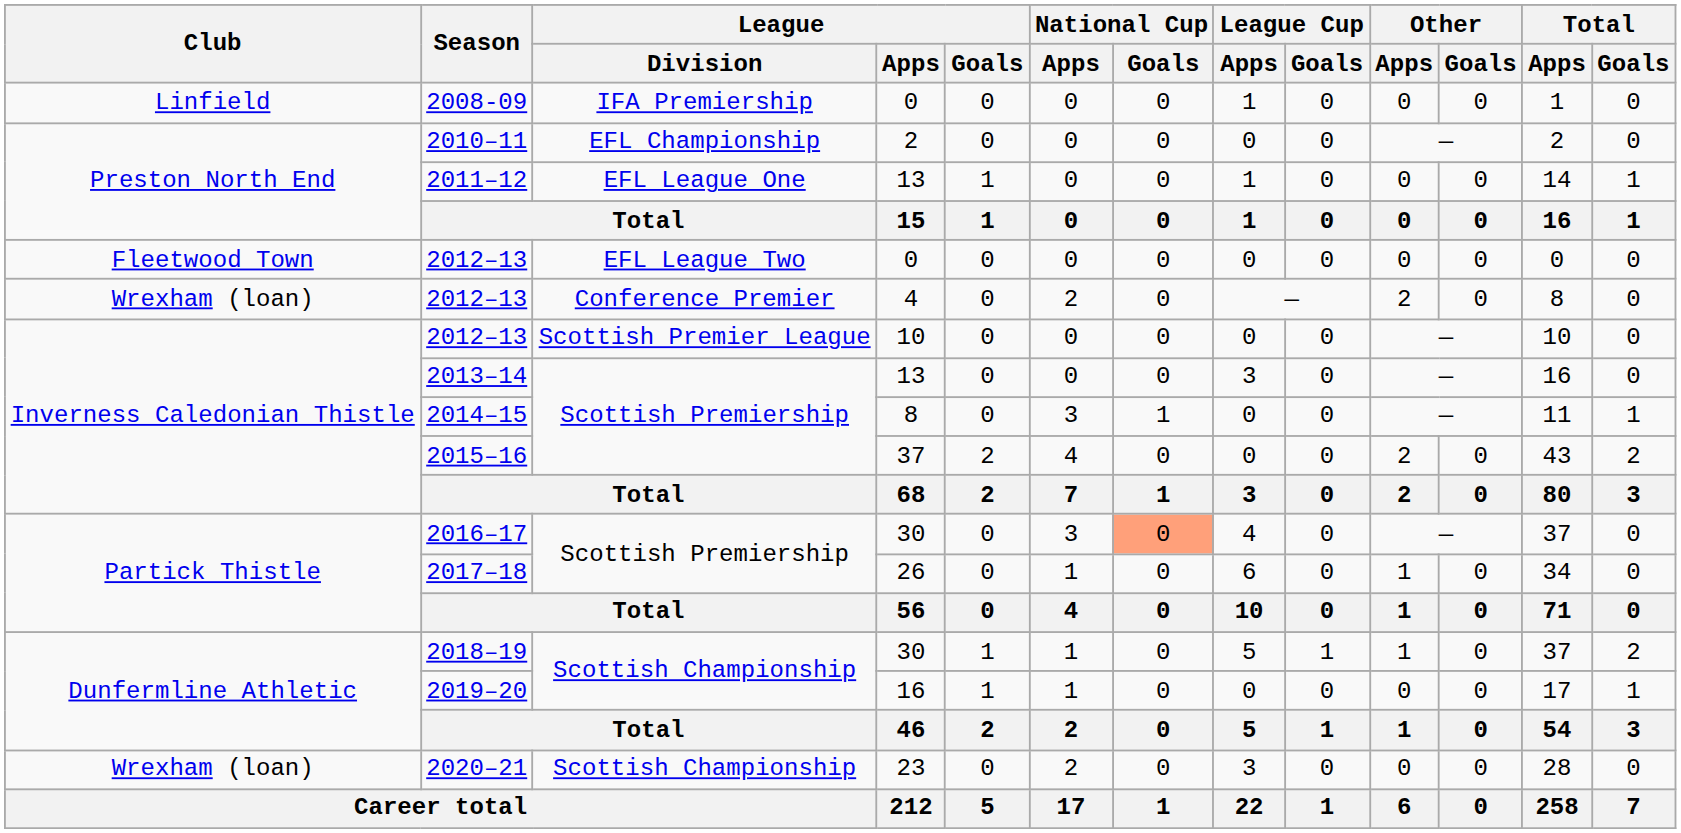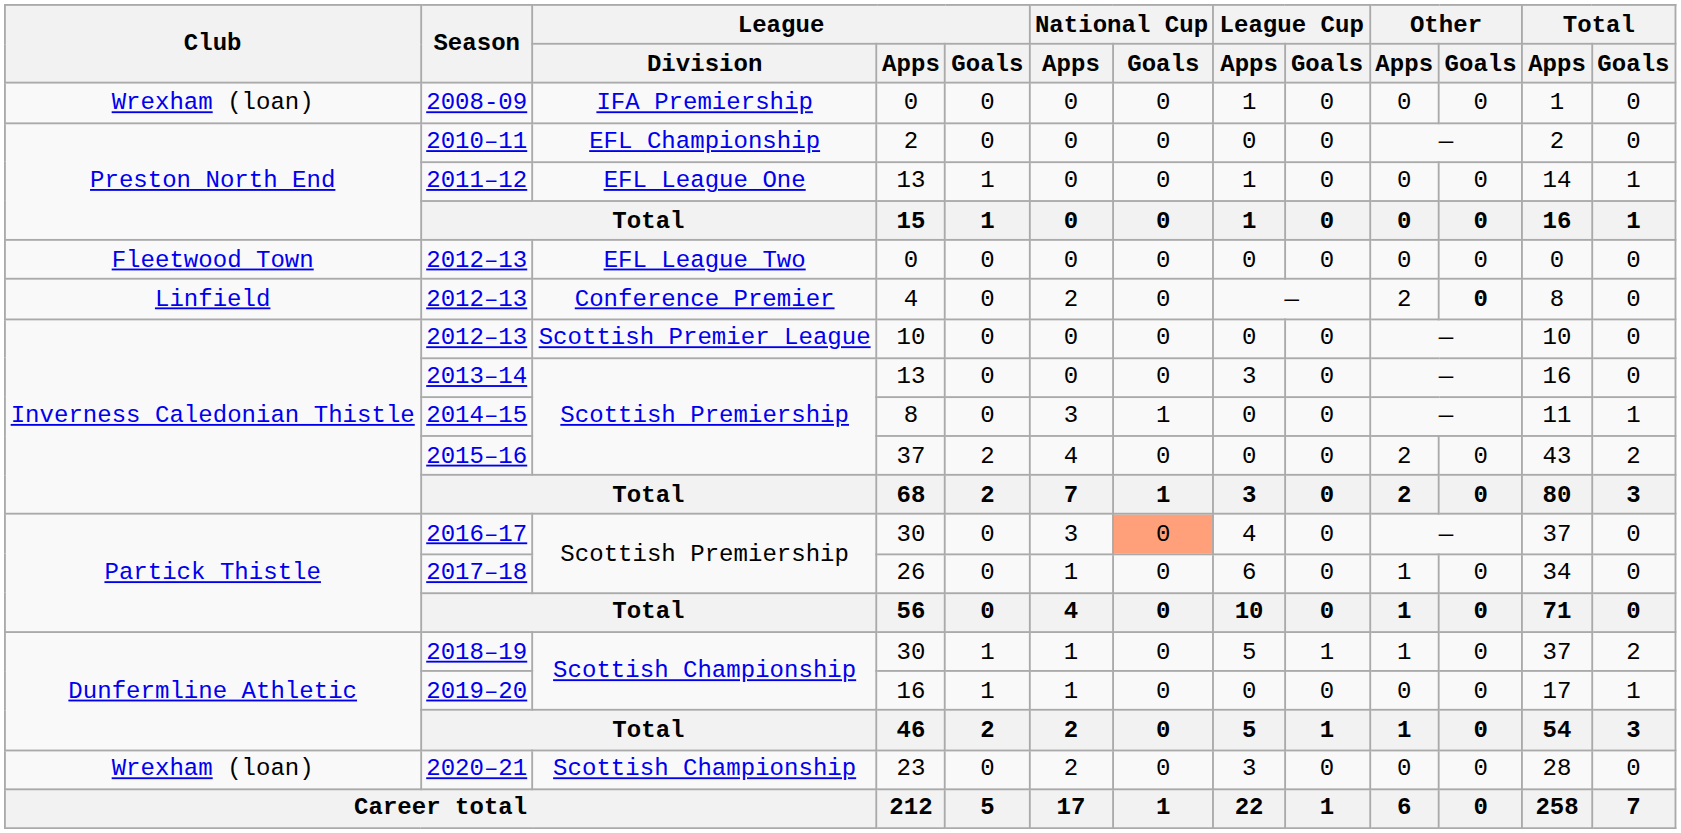 <table class="wikitable" style="text-align: center">
 <tr>
 <th rowspan="2">Club</th>
 <th rowspan="2">Season</th>
 <th colspan="3">League</th>
 <th colspan="2">National Cup</th>
 <th colspan="2">League Cup</th>
 <th colspan="2">Other</th>
 <th colspan="2">Total</th>
 </tr>
 <tr>
 <th>Division</th>
 <th>Apps</th>
 <th>Goals</th>
 <th>Apps</th>
 <th>Goals</th>
 <th>Apps</th>
 <th>Goals</th>
 <th>Apps</th>
 <th>Goals</th>
 <th>Apps</th>
 <th>Goals</th>
 </tr>
 <tr>
-<td><a href='#'>Linfield</a></td>
+<td><a href='#'>Wrexham</a> (loan)</td>
 <td><a href='#'>2008-09</a></td>
 <td><a href='#'>IFA Premiership</a></td>
 <td>0</td>
 <td>0</td>
 <td>0</td>
 <td>0</td>
 <td>1</td>
 <td>0</td>
 <td>0</td>
 <td>0</td>
 <td>1</td>
 <td>0</td>
 </tr>
 <tr>
 <td rowspan="3"><a href='#'>Preston North End</a></td>
 <td><a href='#'>2010–11</a></td>
 <td><a href='#'>EFL Championship</a></td>
 <td>2</td>
 <td>0</td>
 <td>0</td>
 <td>0</td>
 <td>0</td>
 <td>0</td>
 <td colspan="2">—</td>
 <td>2</td>
 <td>0</td>
 </tr>
 <tr>
 <td><a href='#'>2011–12</a></td>
 <td><a href='#'>EFL League One</a></td>
 <td>13</td>
 <td>1</td>
 <td>0</td>
 <td>0</td>
 <td>1</td>
 <td>0</td>
 <td>0</td>
 <td>0</td>
 <td>14</td>
 <td>1</td>
 </tr>
 <tr>
 <th colspan="2">Total</th>
 <th>15</th>
 <th>1</th>
 <th>0</th>
 <th>0</th>
 <th>1</th>
 <th>0</th>
 <th>0</th>
 <th>0</th>
 <th>16</th>
 <th>1</th>
 </tr>
 <tr>
 <td><a href='#'>Fleetwood Town</a></td>
 <td><a href='#'>2012–13</a></td>
 <td><a href='#'>EFL League Two</a></td>
 <td>0</td>
 <td>0</td>
 <td>0</td>
 <td>0</td>
 <td>0</td>
 <td>0</td>
 <td>0</td>
 <td>0</td>
 <td>0</td>
 <td>0</td>
 </tr>
 <tr>
-<td><a href='#'>Wrexham</a> (loan)</td>
+<td><a href='#'>Linfield</a></td>
 <td><a href='#'>2012–13</a></td>
 <td><a href='#'>Conference Premier</a></td>
 <td>4</td>
 <td>0</td>
 <td>2</td>
 <td>0</td>
 <td colspan="2">—</td>
 <td>2</td>
-<td>0</td>
+<td><strong>0</strong></td>
 <td>8</td>
 <td>0</td>
 </tr>
 <tr>
 <td rowspan="5"><a href='#'>Inverness Caledonian Thistle</a></td>
 <td><a href='#'>2012–13</a></td>
 <td><a href='#'>Scottish Premier League</a></td>
 <td>10</td>
 <td>0</td>
 <td>0</td>
 <td>0</td>
 <td>0</td>
 <td>0</td>
 <td colspan="2">—</td>
 <td>10</td>
 <td>0</td>
 </tr>
 <tr>
 <td><a href='#'>2013–14</a></td>
 <td rowspan="3"><a href='#'>Scottish Premiership</a></td>
 <td>13</td>
 <td>0</td>
 <td>0</td>
 <td>0</td>
 <td>3</td>
 <td>0</td>
 <td colspan="2">—</td>
 <td>16</td>
 <td>0</td>
 </tr>
 <tr>
 <td><a href='#'>2014–15</a></td>
 <td>8</td>
 <td>0</td>
 <td>3</td>
 <td>1</td>
 <td>0</td>
 <td>0</td>
 <td colspan="2">—</td>
 <td>11</td>
 <td>1</td>
 </tr>
 <tr>
 <td><a href='#'>2015–16</a></td>
 <td>37</td>
 <td>2</td>
 <td>4</td>
 <td>0</td>
 <td>0</td>
 <td>0</td>
 <td>2</td>
 <td>0</td>
 <td>43</td>
 <td>2</td>
 </tr>
 <tr>
 <th colspan="2">Total</th>
 <th>68</th>
 <th>2</th>
 <th>7</th>
 <th>1</th>
 <th>3</th>
 <th>0</th>
 <th>2</th>
 <th>0</th>
 <th>80</th>
 <th>3</th>
 </tr>
 <tr>
 <td rowspan="3"><a href='#'>Partick Thistle</a></td>
 <td><a href='#'>2016–17</a></td>
 <td rowspan="2">Scottish Premiership</td>
 <td>30</td>
 <td>0</td>
 <td>3</td>
 <td style="background: lightsalmon;">0</td>
 <td>4</td>
 <td>0</td>
 <td colspan="2">—</td>
 <td>37</td>
 <td>0</td>
 </tr>
 <tr>
 <td><a href='#'>2017–18</a></td>
 <td>26</td>
 <td>0</td>
 <td>1</td>
 <td>0</td>
 <td>6</td>
 <td>0</td>
 <td>1</td>
 <td>0</td>
 <td>34</td>
 <td>0</td>
 </tr>
 <tr>
 <th colspan="2">Total</th>
 <th>56</th>
 <th>0</th>
 <th>4</th>
 <th>0</th>
 <th>10</th>
 <th>0</th>
 <th>1</th>
 <th>0</th>
 <th>71</th>
 <th>0</th>
 </tr>
 <tr>
 <td rowspan="3"><a href='#'>Dunfermline Athletic</a></td>
 <td><a href='#'>2018–19</a></td>
 <td rowspan="2"><a href='#'>Scottish Championship</a></td>
 <td>30</td>
 <td>1</td>
 <td>1</td>
 <td>0</td>
 <td>5</td>
 <td>1</td>
 <td>1</td>
 <td>0</td>
 <td>37</td>
 <td>2</td>
 </tr>
 <tr>
 <td><a href='#'>2019–20</a></td>
 <td>16</td>
 <td>1</td>
 <td>1</td>
 <td>0</td>
 <td>0</td>
 <td>0</td>
 <td>0</td>
 <td>0</td>
 <td>17</td>
 <td>1</td>
 </tr>
 <tr>
 <th colspan="2">Total</th>
 <th>46</th>
 <th>2</th>
 <th>2</th>
 <th>0</th>
 <th>5</th>
 <th>1</th>
 <th>1</th>
 <th>0</th>
 <th>54</th>
 <th>3</th>
 </tr>
 <tr>
 <td><a href='#'>Wrexham</a> (loan)</td>
 <td><a href='#'>2020–21</a></td>
 <td><a href='#'>Scottish Championship</a></td>
 <td>23</td>
 <td>0</td>
 <td>2</td>
 <td>0</td>
 <td>3</td>
 <td>0</td>
 <td>0</td>
 <td>0</td>
 <td>28</td>
 <td>0</td>
 </tr>
 <tr>
 <th colspan="3">Career total</th>
 <th>212</th>
 <th>5</th>
 <th>17</th>
 <th>1</th>
 <th>22</th>
 <th>1</th>
 <th>6</th>
 <th>0</th>
 <th>258</th>
 <th>7</th>
 </tr>
 </table>
